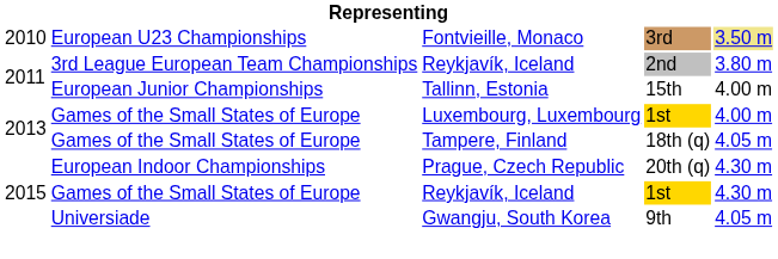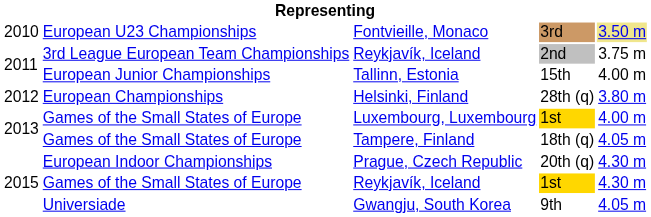 <table>
 <tr>
 <th colspan="5">Representing </th>
 </tr>
 <tr>
 <td>2010</td>
 <td><a href='#'>European U23 Championships</a></td>
 <td><a href='#'>Fontvieille, Monaco</a></td>
 <td bgcolor=cc9966>3rd</td>
 <td style="background: khaki;"><a href='#'>3.50 m</a></td>
 </tr>
 <tr>
 <td rowspan=2>2011</td>
 <td><a href='#'>3rd League European Team Championships</a></td>
 <td><a href='#'>Reykjavík, Iceland</a></td>
 <td bgcolor="silver">2nd</td>
-<td><a href='#'>3.80 m</a></td>
+<td>3.75 m</td>
 </tr>
 <tr>
 <td><a href='#'>European Junior Championships</a></td>
 <td><a href='#'>Tallinn, Estonia</a></td>
 <td>15th</td>
 <td>4.00 m</td>
+</tr>
+<tr>
+<td>2012</td>
+<td><a href='#'>European Championships</a></td>
+<td><a href='#'>Helsinki, Finland</a></td>
+<td>28th (q)</td>
+<td><a href='#'>3.80 m</a></td>
 </tr>
 <tr>
 <td rowspan=2>2013</td>
 <td><a href='#'>Games of the Small States of Europe</a></td>
 <td><a href='#'>Luxembourg, Luxembourg</a></td>
 <td bgcolor=gold>1st</td>
 <td><a href='#'>4.00 m</a></td>
 </tr>
 <tr>
 <td><a href='#'>Games of the Small States of Europe</a></td>
 <td><a href='#'>Tampere, Finland</a></td>
 <td>18th (q)</td>
 <td><a href='#'>4.05 m</a></td>
 </tr>
 <tr>
 <td rowspan=3>2015</td>
 <td><a href='#'>European Indoor Championships</a></td>
 <td><a href='#'>Prague, Czech Republic</a></td>
 <td>20th (q)</td>
 <td><a href='#'>4.30 m</a></td>
 </tr>
 <tr>
 <td><a href='#'>Games of the Small States of Europe</a></td>
 <td><a href='#'>Reykjavík, Iceland</a></td>
 <td bgcolor=gold>1st</td>
 <td><a href='#'>4.30 m</a></td>
 </tr>
 <tr>
 <td><a href='#'>Universiade</a></td>
 <td><a href='#'>Gwangju, South Korea</a></td>
 <td>9th</td>
 <td><a href='#'>4.05 m</a></td>
 </tr>
 </table>
